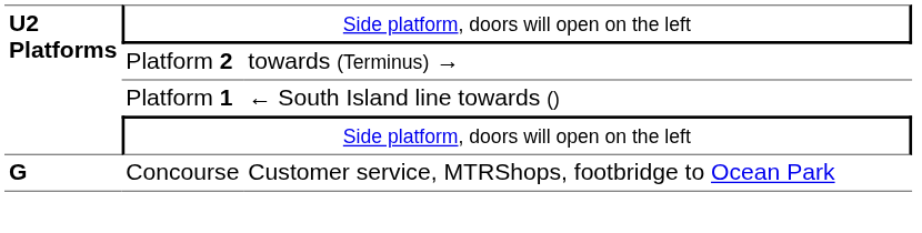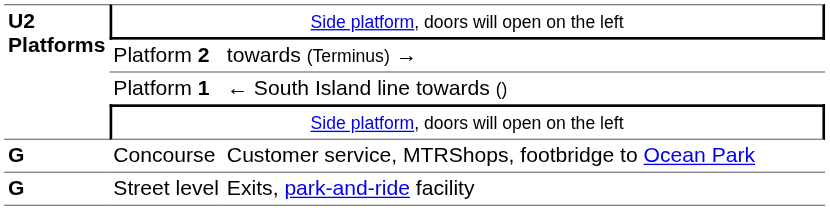 <table cellspacing=0 cellpadding=3>
 <tr>
 <td style="width:50px;border-top:solid 1px gray;border-bottom:solid 1px gray;vertical-align:top;" rowspan=4><strong>U2<br>Platforms</strong></td>
 <td style="width:100px;border-top:solid 1px gray;border-right:solid 2px black;border-left:solid 2px black;border-bottom:solid 2px black;text-align:center;" colspan=2><small><a href='#'>Side platform</a>, doors will open on the left</small></td>
 </tr>
 <tr>
 <td>Platform <span><strong>2</strong></span></td>
 <td style="width:450px;">  towards  <small>(Terminus)</small> →</td>
 </tr>
 <tr>
 <td style="border-top:solid 1px gray;">Platform <span><strong>1</strong></span></td>
 <td style="border-top:solid 1px gray;">←  South Island line towards  <small>()</small></td>
 </tr>
 <tr>
 <td style="border-top:solid 2px black;border-right:solid 2px black;border-left:solid 2px black;border-bottom:solid 1px gray;text-align:center;" colspan=2><small><a href='#'>Side platform</a>, doors will open on the left</small></td>
 </tr>
 <tr>
 <td style="border-bottom:solid 1px gray;vertical-align:top;"><strong>G</strong></td>
 <td style="border-bottom:solid 1px gray;vertical-align:top;">Concourse</td>
 <td style="border-bottom:solid 1px gray;">Customer service, MTRShops, footbridge to <a href='#'>Ocean Park</a></td>
 </tr>
+<tr>
+<td style="border-bottom:solid 1px gray;vertical-align:top;"><strong>G</strong></td>
+<td style="border-bottom:solid 1px gray;vertical-align:top;">Street level</td>
+<td style="border-bottom:solid 1px gray;">Exits, <a href='#'>park-and-ride</a> facility</td>
+</tr>
 </table>
